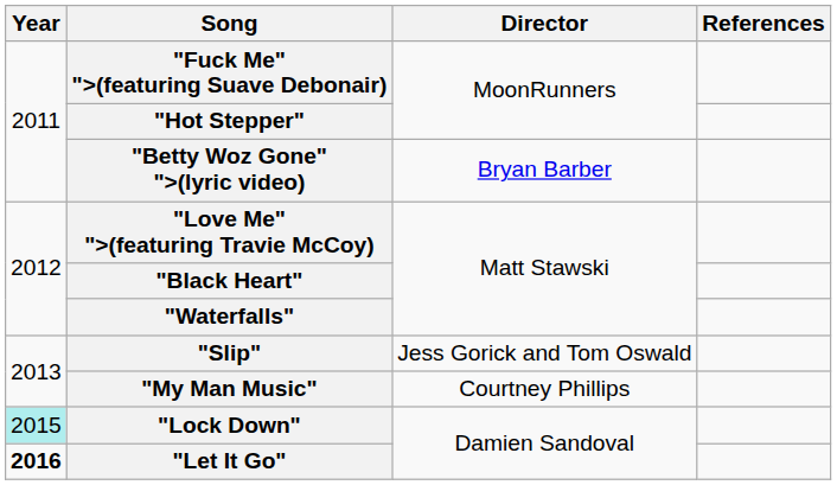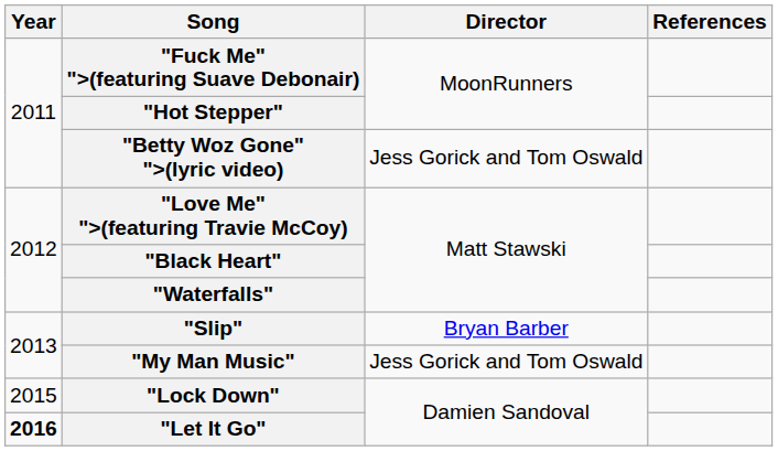 <table class="wikitable plainrowheaders" style="text-align:center;" border="1">
 <tr>
 <th scope="col">Year</th>
 <th scope="col">Song</th>
 <th scope="col">Director</th>
 <th scope="col">References</th>
 </tr>
 <tr>
 <td rowspan="3">2011</td>
 <th scope="row">"Fuck Me"<br><span>">(featuring Suave Debonair)</span></th>
 <td rowspan="2">MoonRunners</td>
 <td></td>
 </tr>
 <tr>
 <th scope="row">"Hot Stepper"</th>
 <td></td>
 </tr>
 <tr>
 <th scope="row">"Betty Woz Gone"<br><span>">(lyric video)</span></th>
-<td><a href='#'>Bryan Barber</a></td>
+<td>Jess Gorick and Tom Oswald</td>
 <td></td>
 </tr>
 <tr>
 <td rowspan="3">2012</td>
 <th scope="row">"Love Me"<br><span>">(featuring Travie McCoy)</span></th>
 <td rowspan="3">Matt Stawski</td>
 <td></td>
 </tr>
 <tr>
 <th scope="row">"Black Heart"</th>
 <td></td>
 </tr>
 <tr>
 <th scope="row">"Waterfalls"</th>
 <td></td>
 </tr>
 <tr>
 <td rowspan="2">2013</td>
 <th scope="row">"Slip"</th>
+<td><a href='#'>Bryan Barber</a></td>
+<td></td>
+</tr>
+<tr>
+<th scope="row">"My Man Music"</th>
 <td>Jess Gorick and Tom Oswald</td>
 <td></td>
 </tr>
 <tr>
-<th scope="row">"My Man Music"</th>
-<td>Courtney Phillips</td>
-<td></td>
-</tr>
-<tr>
-<td style="background: paleturquoise;">2015</td>
+<td>2015</td>
 <th scope="row">"Lock Down"</th>
 <td rowspan="2">Damien Sandoval</td>
 <td></td>
 </tr>
 <tr>
 <td><strong>2016</strong></td>
 <th scope="row">"Let It Go"</th>
 <td></td>
 </tr>
 </table>
